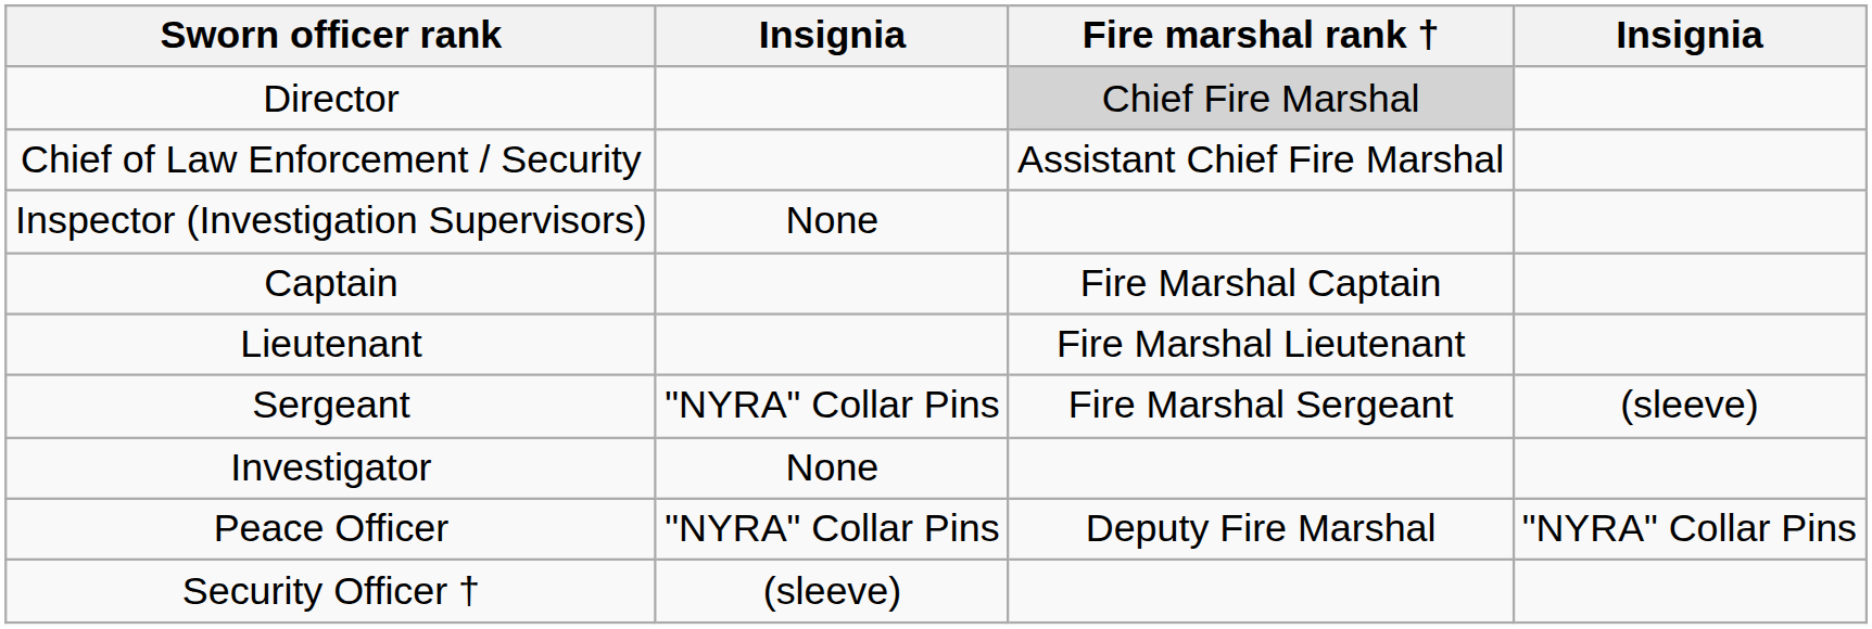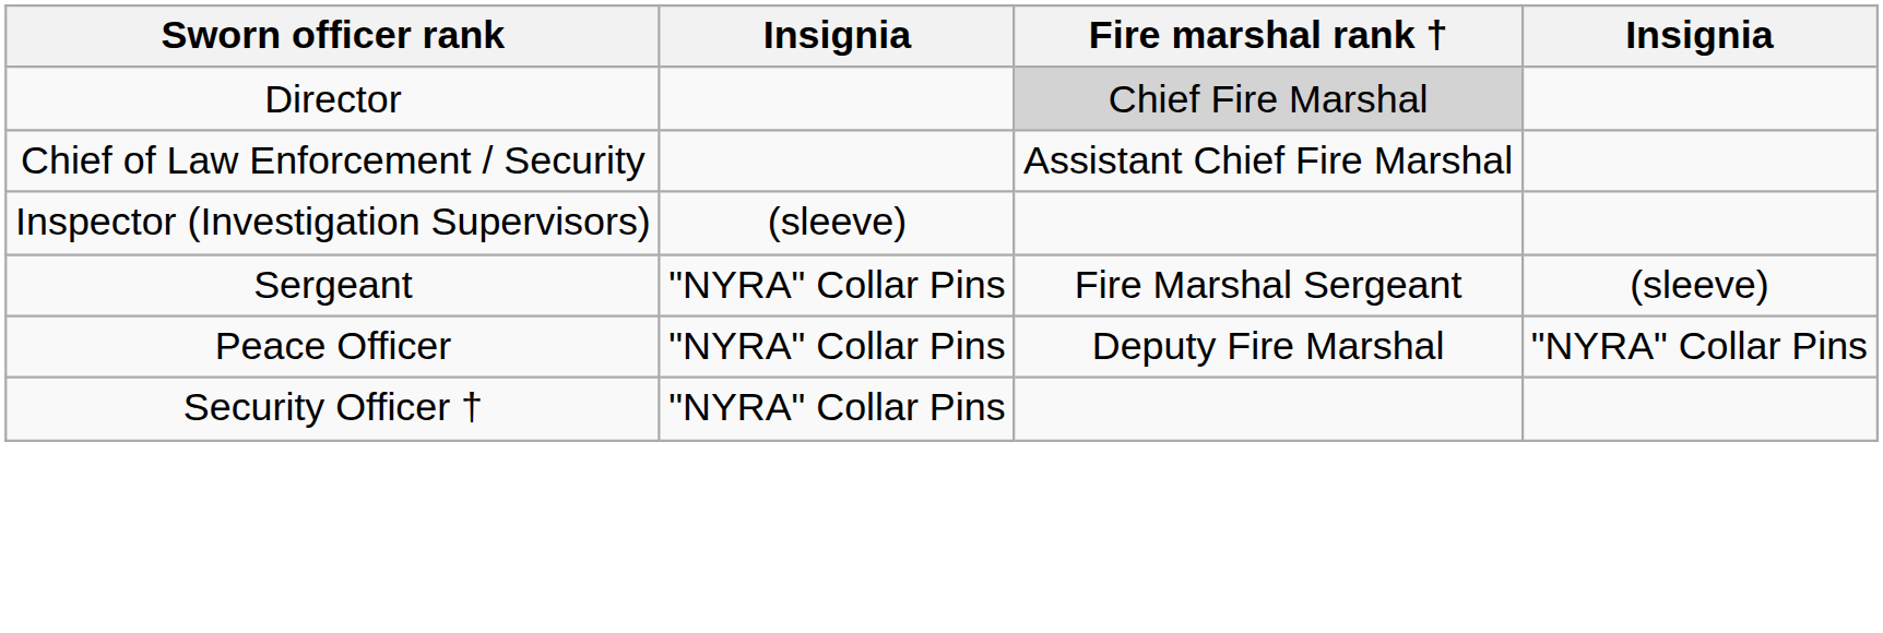 <table class="wikitable"  style="text-align:center; margin:auto;">
 <tr>
 <th>Sworn officer rank</th>
 <th>Insignia</th>
 <th>Fire marshal rank †</th>
 <th>Insignia</th>
 </tr>
 <tr>
 <td>Director</td>
 <td></td>
 <td style="background: lightgrey;">Chief Fire Marshal</td>
 <td></td>
 </tr>
 <tr>
 <td>Chief of Law Enforcement / Security</td>
 <td></td>
 <td>Assistant Chief Fire Marshal</td>
 <td></td>
 </tr>
 <tr>
 <td>Inspector (Investigation Supervisors)</td>
-<td>None</td>
+<td> (sleeve)</td>
 <td></td>
-<td></td>
-</tr>
-<tr>
-<td>Captain</td>
-<td></td>
-<td>Fire Marshal Captain</td>
-<td></td>
-</tr>
-<tr>
-<td>Lieutenant</td>
-<td></td>
-<td>Fire Marshal Lieutenant</td>
 <td></td>
 </tr>
 <tr>
 <td>Sergeant</td>
 <td>"NYRA" Collar Pins</td>
 <td>Fire Marshal Sergeant</td>
 <td>(sleeve)</td>
 </tr>
 <tr>
-<td>Investigator</td>
-<td>None</td>
-<td></td>
-<td></td>
-</tr>
-<tr>
 <td>Peace Officer</td>
 <td>"NYRA" Collar Pins</td>
 <td>Deputy Fire Marshal</td>
 <td>"NYRA" Collar Pins</td>
 </tr>
 <tr>
 <td>Security Officer †</td>
-<td> (sleeve)</td>
+<td>"NYRA" Collar Pins</td>
 <td></td>
 <td></td>
 </tr>
 </table>
